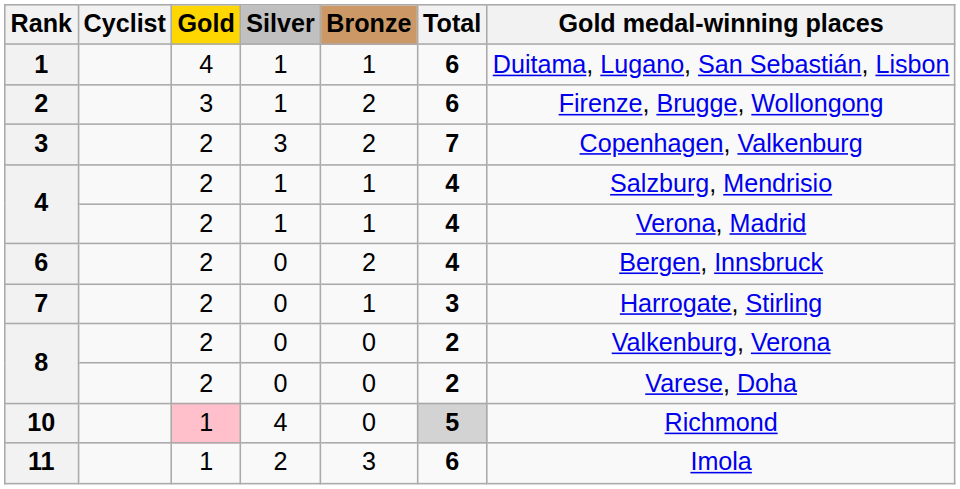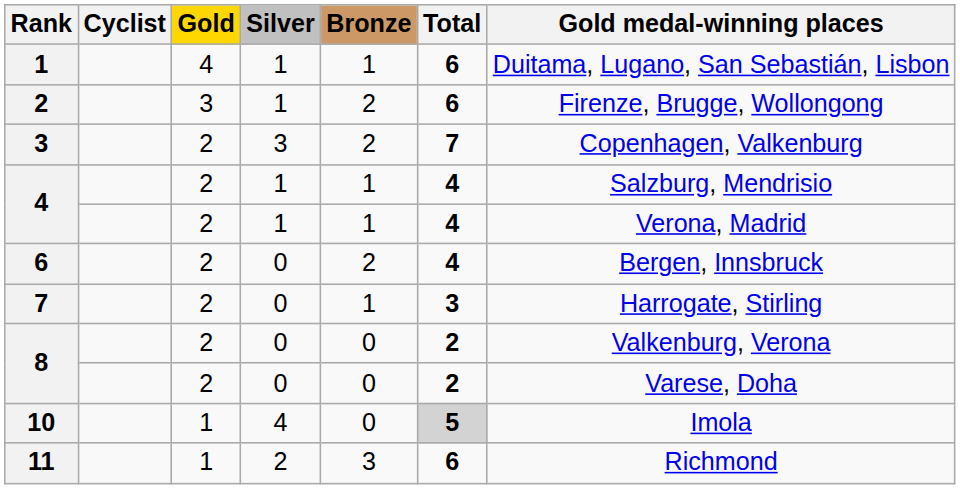 <table class="wikitable sortable plainrowheaders" style="text-align: center">
 <tr>
 <th scope=col>Rank</th>
 <th scope=col>Cyclist</th>
 <th scope=col style="background-color: gold">Gold</th>
 <th scope=col style="background-color: silver">Silver</th>
 <th scope=col style="background-color: #cc9966">Bronze</th>
 <th scope=col>Total</th>
 <th scope=col>Gold medal-winning places</th>
 </tr>
 <tr>
 <th scope=row style="text-align:center">1</th>
 <td align=left></td>
 <td>4</td>
 <td>1</td>
 <td>1</td>
 <td><strong>6</strong></td>
 <td><a href='#'>Duitama</a>, <a href='#'>Lugano</a>, <a href='#'>San Sebastián</a>, <a href='#'>Lisbon</a></td>
 </tr>
 <tr>
 <th scope=row style="text-align:center">2</th>
 <td align=left></td>
 <td>3</td>
 <td>1</td>
 <td>2</td>
 <td><strong>6</strong></td>
 <td><a href='#'>Firenze</a>, <a href='#'>Brugge</a>, <a href='#'>Wollongong</a></td>
 </tr>
 <tr>
 <th scope=row style="text-align:center">3</th>
 <td align=left></td>
 <td>2</td>
 <td>3</td>
 <td>2</td>
 <td><strong>7</strong></td>
 <td><a href='#'>Copenhagen</a>, <a href='#'>Valkenburg</a></td>
 </tr>
 <tr>
 <th scope=row style="text-align:center" rowspan=2>4</th>
 <td align=left></td>
 <td>2</td>
 <td>1</td>
 <td>1</td>
 <td><strong>4</strong></td>
 <td><a href='#'>Salzburg</a>, <a href='#'>Mendrisio</a></td>
 </tr>
 <tr>
 <td align=left></td>
 <td>2</td>
 <td>1</td>
 <td>1</td>
 <td><strong>4</strong></td>
 <td><a href='#'>Verona</a>, <a href='#'>Madrid</a></td>
 </tr>
 <tr>
 <th scope=row style="text-align:center">6</th>
 <td align=left></td>
 <td>2</td>
 <td>0</td>
 <td>2</td>
 <td><strong>4</strong></td>
 <td><a href='#'>Bergen</a>, <a href='#'>Innsbruck</a></td>
 </tr>
 <tr>
 <th scope=row style="text-align:center">7</th>
 <td align=left></td>
 <td>2</td>
 <td>0</td>
 <td>1</td>
 <td><strong>3</strong></td>
 <td><a href='#'>Harrogate</a>, <a href='#'>Stirling</a></td>
 </tr>
 <tr>
 <th scope=row style="text-align:center" rowspan=2>8</th>
 <td align=left></td>
 <td>2</td>
 <td>0</td>
 <td>0</td>
 <td><strong>2</strong></td>
 <td><a href='#'>Valkenburg</a>, <a href='#'>Verona</a></td>
 </tr>
 <tr>
 <td align=left></td>
 <td>2</td>
 <td>0</td>
 <td>0</td>
 <td><strong>2</strong></td>
 <td><a href='#'>Varese</a>, <a href='#'>Doha</a></td>
 </tr>
 <tr>
 <th scope=row style="text-align:center">10</th>
 <td align=left></td>
-<td style="background: pink;">1</td>
+<td>1</td>
 <td>4</td>
 <td>0</td>
 <td style="background: lightgrey;"><strong>5</strong></td>
-<td><a href='#'>Richmond</a></td>
+<td><a href='#'>Imola</a></td>
 </tr>
 <tr>
 <th scope=row style="text-align:center">11</th>
 <td align=left></td>
 <td>1</td>
 <td>2</td>
 <td>3</td>
 <td><strong>6</strong></td>
-<td><a href='#'>Imola</a></td>
+<td><a href='#'>Richmond</a></td>
 </tr>
 </table>
